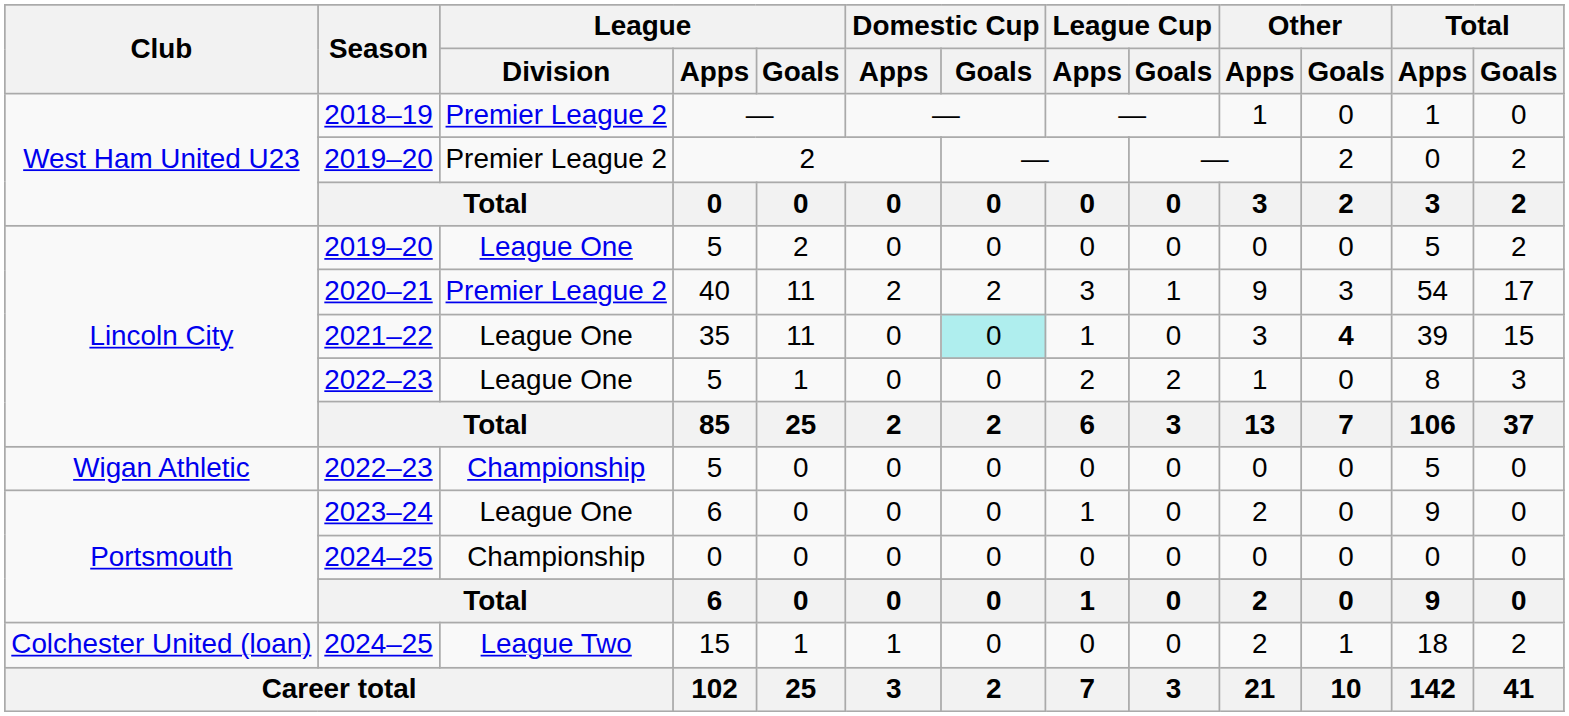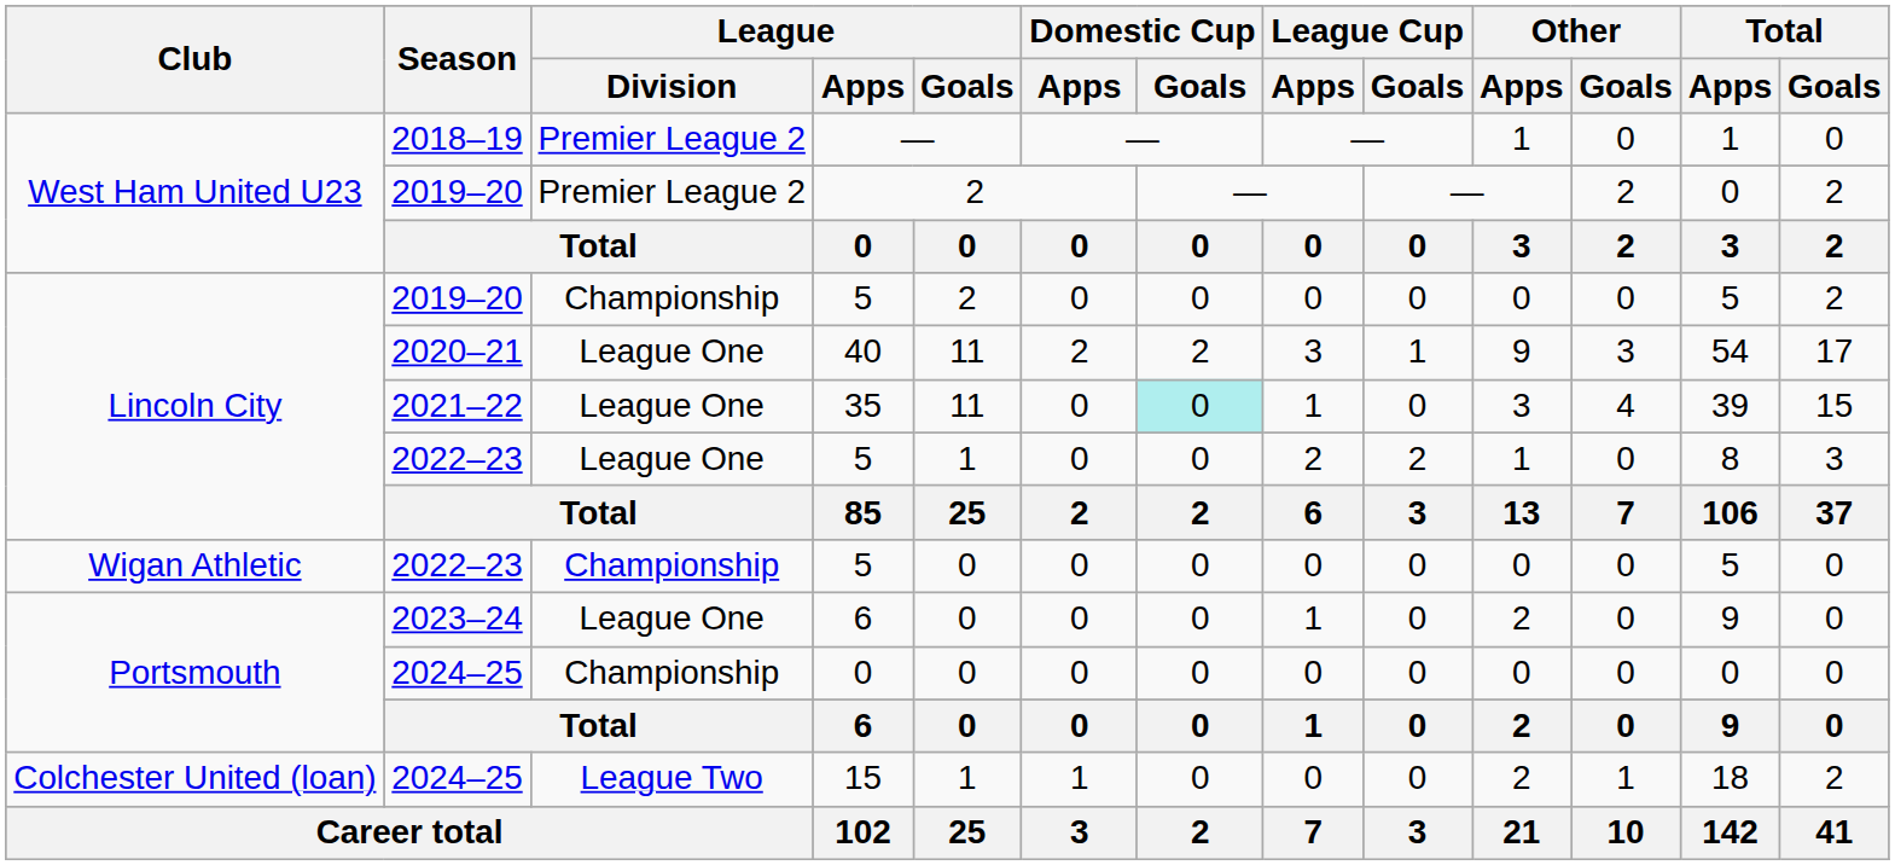 <table class="wikitable" style="text-align:center">
 <tr>
 <th rowspan="2">Club</th>
 <th rowspan="2">Season</th>
 <th colspan="3">League</th>
 <th colspan="2">Domestic Cup</th>
 <th colspan="2">League Cup</th>
 <th colspan="2">Other</th>
 <th colspan="2">Total</th>
 </tr>
 <tr>
 <th>Division</th>
 <th>Apps</th>
 <th>Goals</th>
 <th>Apps</th>
 <th>Goals</th>
 <th>Apps</th>
 <th>Goals</th>
 <th>Apps</th>
 <th>Goals</th>
 <th>Apps</th>
 <th>Goals</th>
 </tr>
 <tr>
 <td rowspan="3"><a href='#'>West Ham United U23</a></td>
 <td><a href='#'>2018–19</a></td>
 <td><a href='#'>Premier League 2</a></td>
 <td colspan="2">—</td>
 <td colspan="2">—</td>
 <td colspan="2">—</td>
 <td>1</td>
 <td>0</td>
 <td>1</td>
 <td>0</td>
 </tr>
 <tr>
 <td><a href='#'>2019–20</a></td>
 <td>Premier League 2</td>
 <td colspan="3">2</td>
 <td colspan="2">—</td>
 <td colspan="2">—</td>
 <td>2</td>
 <td>0</td>
 <td 3>2</td>
 </tr>
 <tr>
 <th colspan="2">Total</th>
 <th>0</th>
 <th>0</th>
 <th>0</th>
 <th>0</th>
 <th>0</th>
 <th>0</th>
 <th>3</th>
 <th>2</th>
 <th>3</th>
 <th>2</th>
 </tr>
 <tr>
 <td rowspan="5"><a href='#'>Lincoln City</a></td>
 <td><a href='#'>2019–20</a></td>
-<td><a href='#'>League One</a></td>
+<td>Championship</td>
 <td>5</td>
 <td>2</td>
 <td>0</td>
 <td>0</td>
 <td>0</td>
 <td>0</td>
 <td>0</td>
 <td>0</td>
 <td>5</td>
 <td>2</td>
 </tr>
 <tr>
 <td><a href='#'>2020–21</a></td>
-<td><a href='#'>Premier League 2</a></td>
+<td>League One</td>
 <td>40</td>
 <td>11</td>
 <td>2</td>
 <td>2</td>
 <td>3</td>
 <td>1</td>
 <td>9 </td>
 <td>3</td>
 <td>54</td>
 <td>17</td>
 </tr>
 <tr>
 <td><a href='#'>2021–22</a></td>
 <td>League One</td>
 <td>35</td>
 <td>11</td>
 <td>0</td>
 <td style="background: paleturquoise;">0</td>
 <td>1</td>
 <td>0</td>
 <td>3</td>
-<td><strong>4</strong></td>
+<td>4</td>
 <td>39</td>
 <td>15</td>
 </tr>
 <tr>
 <td><a href='#'>2022–23</a></td>
 <td>League One</td>
 <td>5</td>
 <td>1</td>
 <td>0</td>
 <td>0</td>
 <td>2</td>
 <td>2</td>
 <td>1</td>
 <td>0</td>
 <td>8</td>
 <td>3</td>
 </tr>
 <tr>
 <th colspan="2">Total</th>
 <th>85</th>
 <th>25</th>
 <th>2</th>
 <th>2</th>
 <th>6</th>
 <th>3</th>
 <th>13</th>
 <th>7</th>
 <th>106</th>
 <th>37</th>
 </tr>
 <tr>
 <td><a href='#'>Wigan Athletic</a></td>
 <td><a href='#'>2022–23</a></td>
 <td><a href='#'>Championship</a></td>
 <td>5</td>
 <td>0</td>
 <td>0</td>
 <td>0</td>
 <td>0</td>
 <td>0</td>
 <td>0</td>
 <td>0</td>
 <td>5</td>
 <td>0</td>
 </tr>
 <tr>
 <td rowspan=3><a href='#'>Portsmouth</a></td>
 <td><a href='#'>2023–24</a></td>
 <td>League One</td>
 <td>6</td>
 <td>0</td>
 <td>0</td>
 <td>0</td>
 <td>1</td>
 <td>0</td>
 <td>2</td>
 <td>0</td>
 <td>9</td>
 <td>0</td>
 </tr>
 <tr>
 <td><a href='#'>2024–25</a></td>
 <td>Championship</td>
 <td>0</td>
 <td>0</td>
 <td>0</td>
 <td>0</td>
 <td>0</td>
 <td>0</td>
 <td>0</td>
 <td>0</td>
 <td>0</td>
 <td>0</td>
 </tr>
 <tr>
 <th colspan="2">Total</th>
 <th>6</th>
 <th>0</th>
 <th>0</th>
 <th>0</th>
 <th>1</th>
 <th>0</th>
 <th>2</th>
 <th>0</th>
 <th>9</th>
 <th>0</th>
 </tr>
 <tr>
 <td><a href='#'>Colchester United (loan)</a></td>
 <td><a href='#'>2024–25</a></td>
 <td><a href='#'>League Two</a></td>
 <td>15</td>
 <td>1</td>
 <td>1</td>
 <td>0</td>
 <td>0</td>
 <td>0</td>
 <td>2</td>
 <td>1</td>
 <td>18</td>
 <td>2</td>
 </tr>
 <tr>
 <th colspan="3">Career total</th>
 <th>102</th>
 <th>25</th>
 <th>3</th>
 <th>2</th>
 <th>7</th>
 <th>3</th>
 <th>21</th>
 <th>10</th>
 <th>142</th>
 <th>41</th>
 </tr>
 </table>
